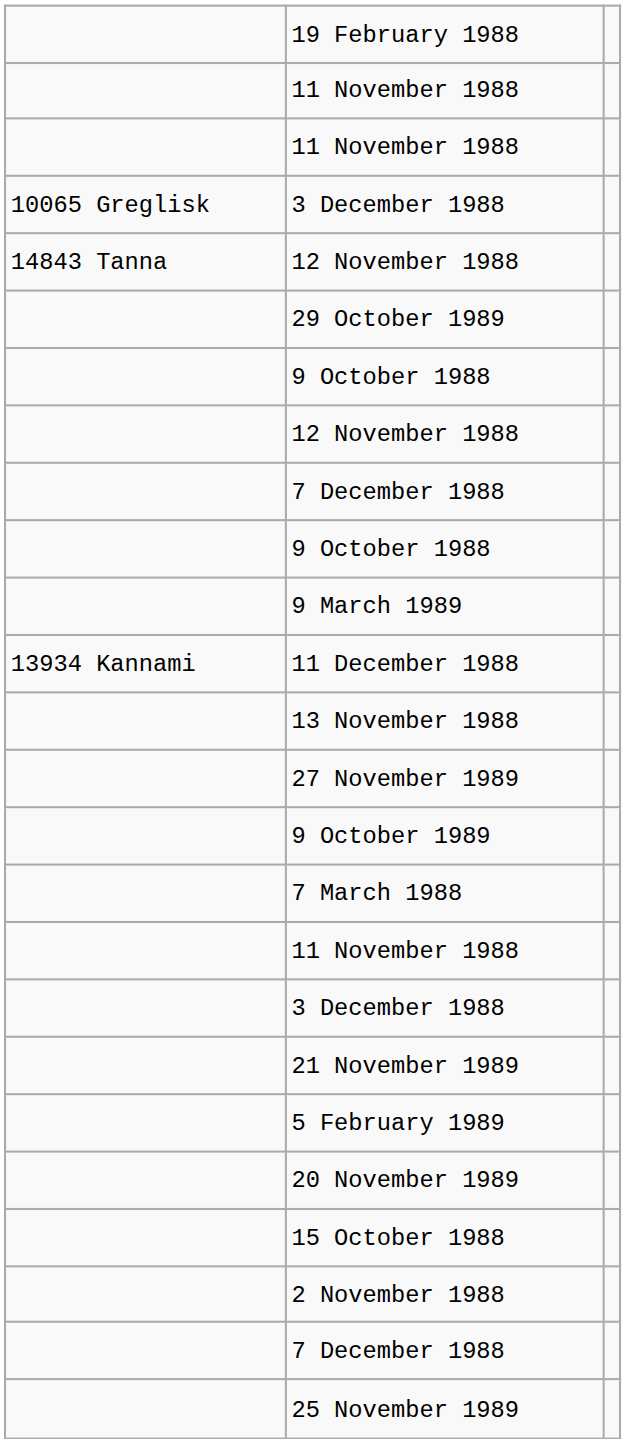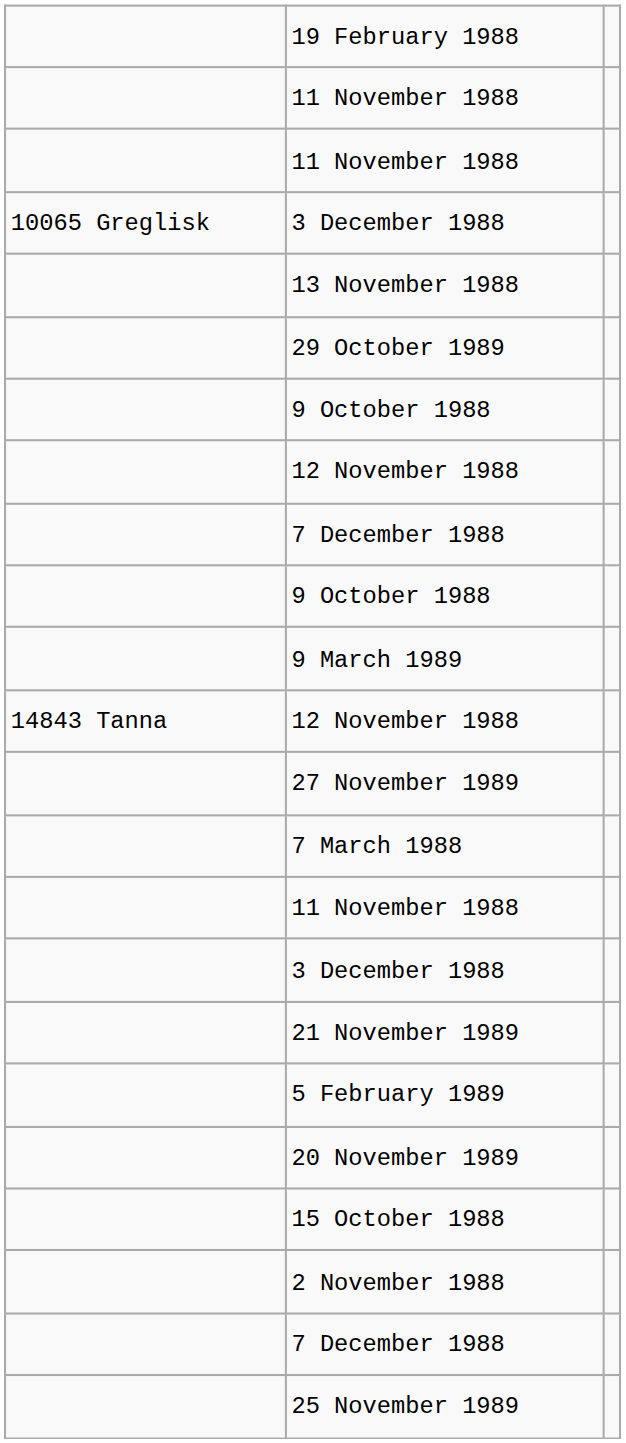 <table class="wikitable" style="font-size: 89%; float: left; width: 26em; margin-right: 1em; height: 700px;">
 <tr>
 <td></td>
 <td>19 February 1988</td>
 <td></td>
 </tr>
 <tr>
 <td></td>
 <td>11 November 1988</td>
 <td></td>
 </tr>
 <tr>
 <td></td>
 <td>11 November 1988</td>
 <td></td>
 </tr>
 <tr>
 <td>10065 Greglisk</td>
 <td>3 December 1988</td>
 <td></td>
 </tr>
 <tr>
-<td>14843 Tanna</td>
-<td>12 November 1988</td>
+<td></td>
+<td>13 November 1988</td>
 <td></td>
 </tr>
 <tr>
 <td></td>
 <td>29 October 1989</td>
 <td></td>
 </tr>
 <tr>
 <td></td>
 <td>9 October 1988</td>
 <td></td>
 </tr>
 <tr>
 <td></td>
 <td>12 November 1988</td>
 <td></td>
 </tr>
 <tr>
 <td></td>
 <td>7 December 1988</td>
 <td></td>
 </tr>
 <tr>
 <td></td>
 <td>9 October 1988</td>
 <td></td>
 </tr>
 <tr>
 <td></td>
 <td>9 March 1989</td>
 <td></td>
 </tr>
 <tr>
-<td>13934 Kannami</td>
-<td>11 December 1988</td>
-<td></td>
-</tr>
-<tr>
-<td></td>
-<td>13 November 1988</td>
+<td>14843 Tanna</td>
+<td>12 November 1988</td>
 <td></td>
 </tr>
 <tr>
 <td></td>
 <td>27 November 1989</td>
-<td></td>
-</tr>
-<tr>
-<td></td>
-<td>9 October 1989</td>
 <td></td>
 </tr>
 <tr>
 <td></td>
 <td>7 March 1988</td>
 <td></td>
 </tr>
 <tr>
 <td></td>
 <td>11 November 1988</td>
 <td></td>
 </tr>
 <tr>
 <td></td>
 <td>3 December 1988</td>
 <td></td>
 </tr>
 <tr>
 <td></td>
 <td>21 November 1989</td>
 <td></td>
 </tr>
 <tr>
 <td></td>
 <td>5 February 1989</td>
 <td></td>
 </tr>
 <tr>
 <td></td>
 <td>20 November 1989</td>
 <td></td>
 </tr>
 <tr>
 <td></td>
 <td>15 October 1988</td>
 <td></td>
 </tr>
 <tr>
 <td></td>
 <td>2 November 1988</td>
 <td></td>
 </tr>
 <tr>
 <td></td>
 <td>7 December 1988</td>
 <td></td>
 </tr>
 <tr>
 <td></td>
 <td>25 November 1989</td>
 <td></td>
 </tr>
 </table>
